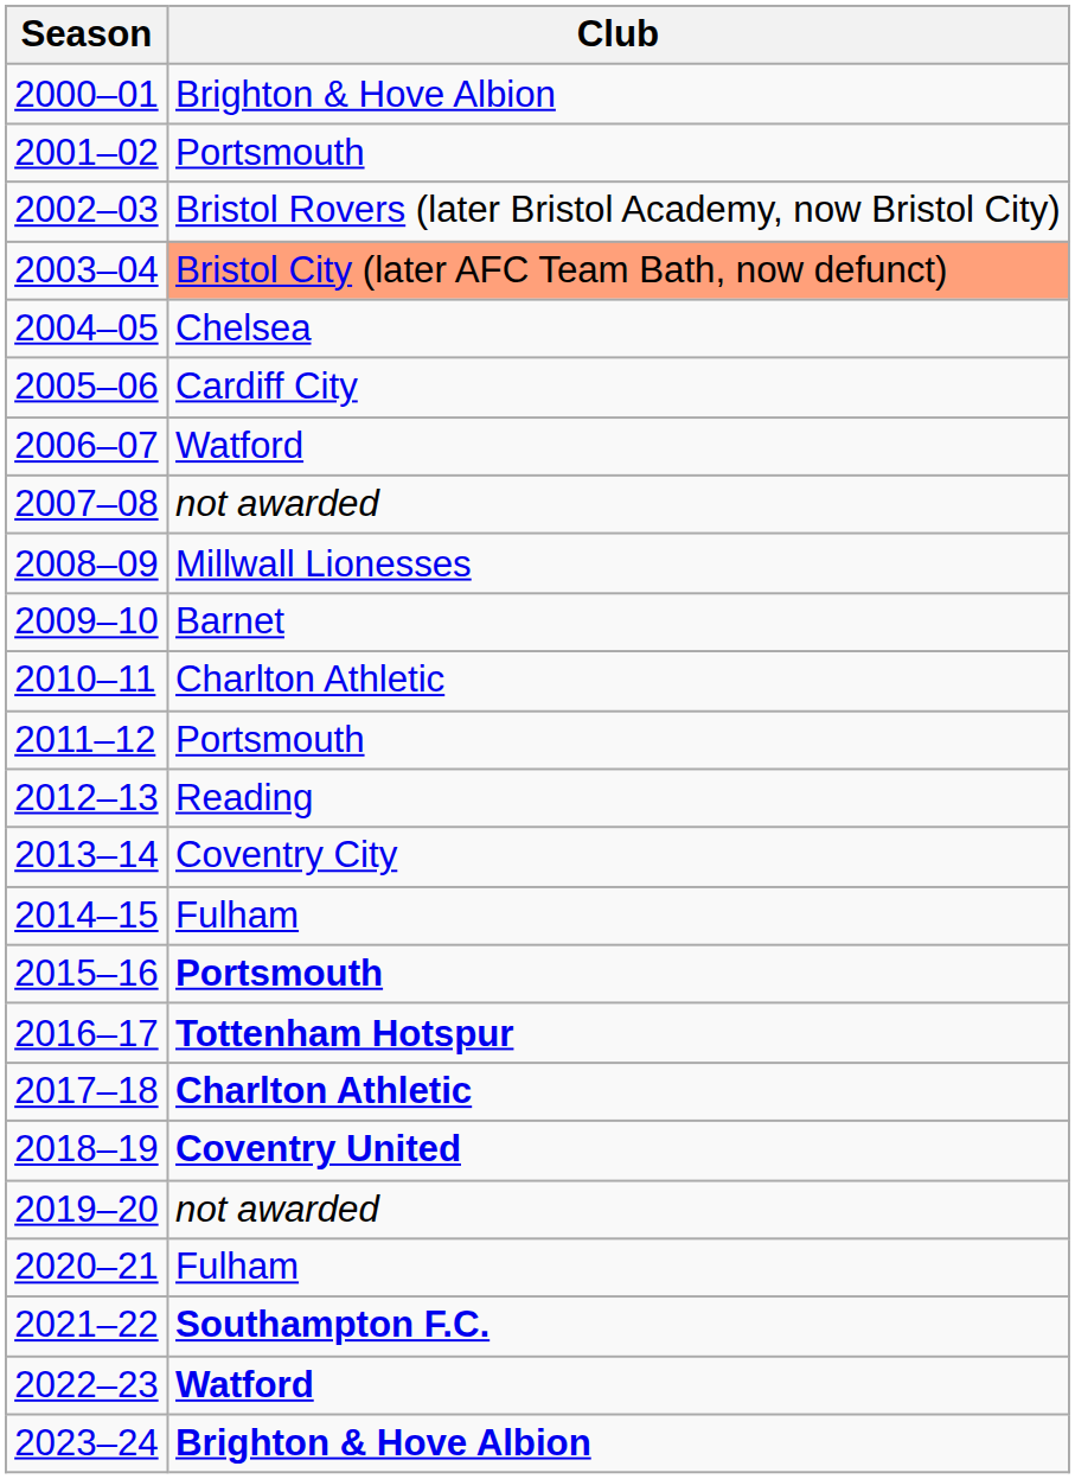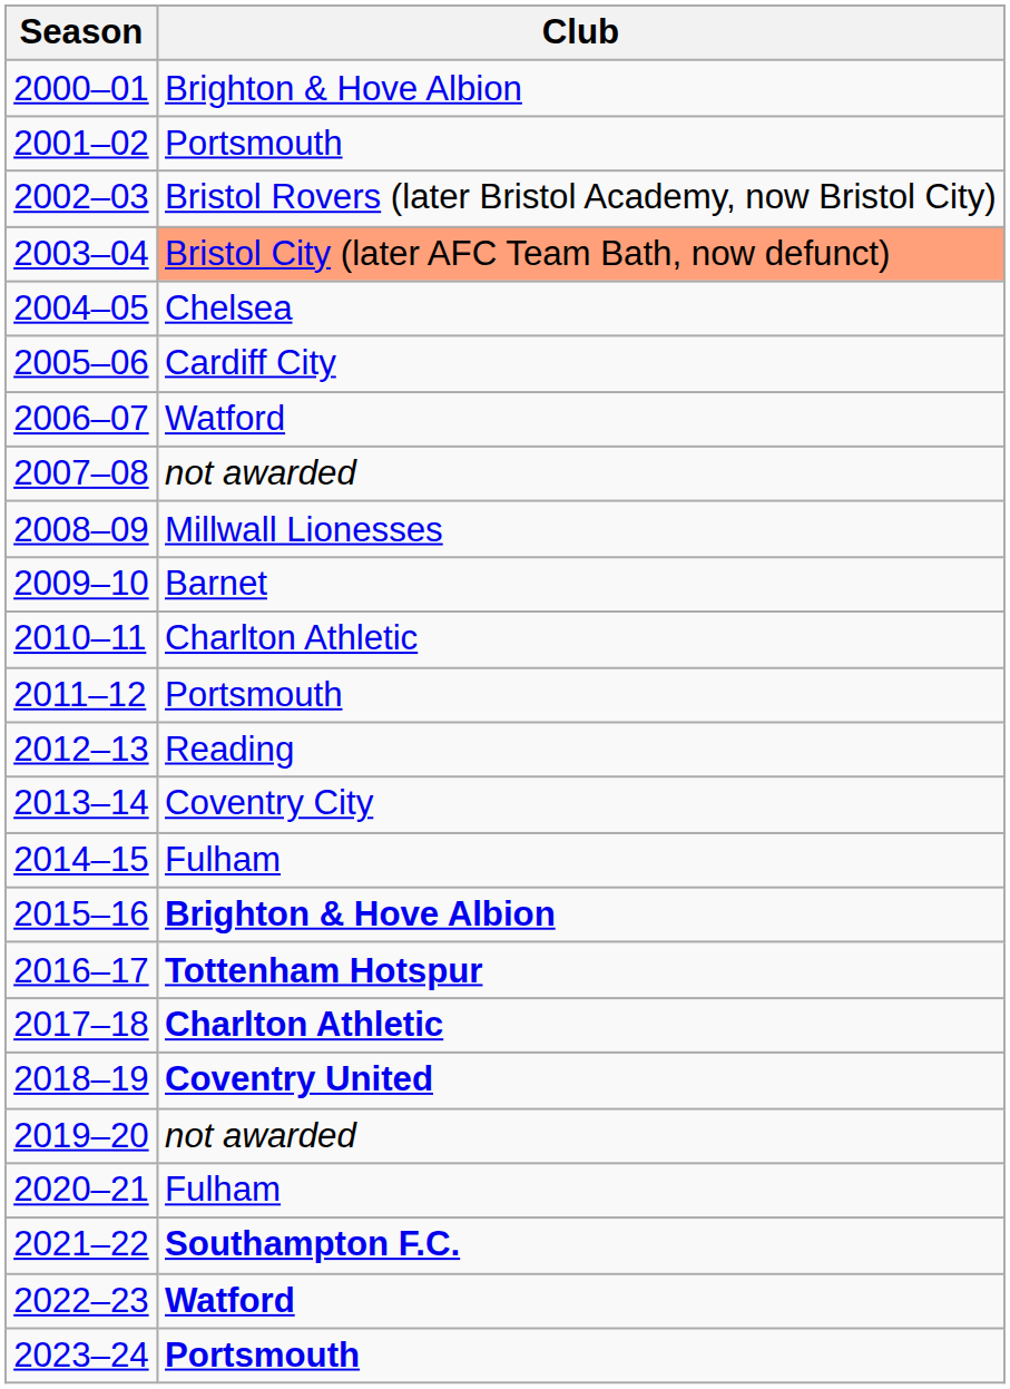 <table class="wikitable">
 <tr>
 <th>Season</th>
 <th>Club</th>
 </tr>
 <tr>
 <td><a href='#'>2000–01</a></td>
 <td><a href='#'>Brighton & Hove Albion</a></td>
 </tr>
 <tr>
 <td><a href='#'>2001–02</a></td>
 <td><a href='#'>Portsmouth</a></td>
 </tr>
 <tr>
 <td><a href='#'>2002–03</a></td>
 <td><a href='#'>Bristol Rovers</a> (later Bristol Academy, now Bristol City)</td>
 </tr>
 <tr>
 <td><a href='#'>2003–04</a></td>
 <td style="background: lightsalmon;"><a href='#'>Bristol City</a> (later AFC Team Bath, now defunct)</td>
 </tr>
 <tr>
 <td><a href='#'>2004–05</a></td>
 <td><a href='#'>Chelsea</a></td>
 </tr>
 <tr>
 <td><a href='#'>2005–06</a></td>
 <td><a href='#'>Cardiff City</a></td>
 </tr>
 <tr>
 <td><a href='#'>2006–07</a></td>
 <td><a href='#'>Watford</a></td>
 </tr>
 <tr>
 <td><a href='#'>2007–08</a></td>
 <td><em>not awarded</em></td>
 </tr>
 <tr>
 <td><a href='#'>2008–09</a></td>
 <td><a href='#'>Millwall Lionesses</a></td>
 </tr>
 <tr>
 <td><a href='#'>2009–10</a></td>
 <td><a href='#'>Barnet</a></td>
 </tr>
 <tr>
 <td><a href='#'>2010–11</a></td>
 <td><a href='#'>Charlton Athletic</a></td>
 </tr>
 <tr>
 <td><a href='#'>2011–12</a></td>
 <td><a href='#'>Portsmouth</a></td>
 </tr>
 <tr>
 <td><a href='#'>2012–13</a></td>
 <td><a href='#'>Reading</a></td>
 </tr>
 <tr>
 <td><a href='#'>2013–14</a></td>
 <td><a href='#'>Coventry City</a></td>
 </tr>
 <tr>
 <td><a href='#'>2014–15</a></td>
 <td><a href='#'>Fulham</a></td>
 </tr>
 <tr>
 <td><a href='#'>2015–16</a></td>
-<td><strong><a href='#'>Portsmouth</a></strong></td>
+<td><strong><a href='#'>Brighton & Hove Albion</a></strong></td>
 </tr>
 <tr>
 <td><a href='#'>2016–17</a></td>
 <td><strong><a href='#'>Tottenham Hotspur</a></strong></td>
 </tr>
 <tr>
 <td><a href='#'>2017–18</a></td>
 <td><strong><a href='#'>Charlton Athletic</a></strong></td>
 </tr>
 <tr>
 <td><a href='#'>2018–19</a></td>
 <td><strong><a href='#'>Coventry United</a></strong></td>
 </tr>
 <tr>
 <td><a href='#'>2019–20</a></td>
 <td><em>not awarded</em></td>
 </tr>
 <tr>
 <td><a href='#'>2020–21</a></td>
 <td><a href='#'>Fulham</a></td>
 </tr>
 <tr>
 <td><a href='#'>2021–22</a></td>
 <td><strong><a href='#'>Southampton F.C.</a></strong></td>
 </tr>
 <tr>
 <td><a href='#'>2022–23</a></td>
 <td><strong><a href='#'>Watford</a></strong></td>
 </tr>
 <tr>
 <td><a href='#'>2023–24</a></td>
-<td><strong><a href='#'>Brighton & Hove Albion</a></strong></td>
+<td><strong><a href='#'>Portsmouth</a></strong></td>
 </tr>
 </table>
